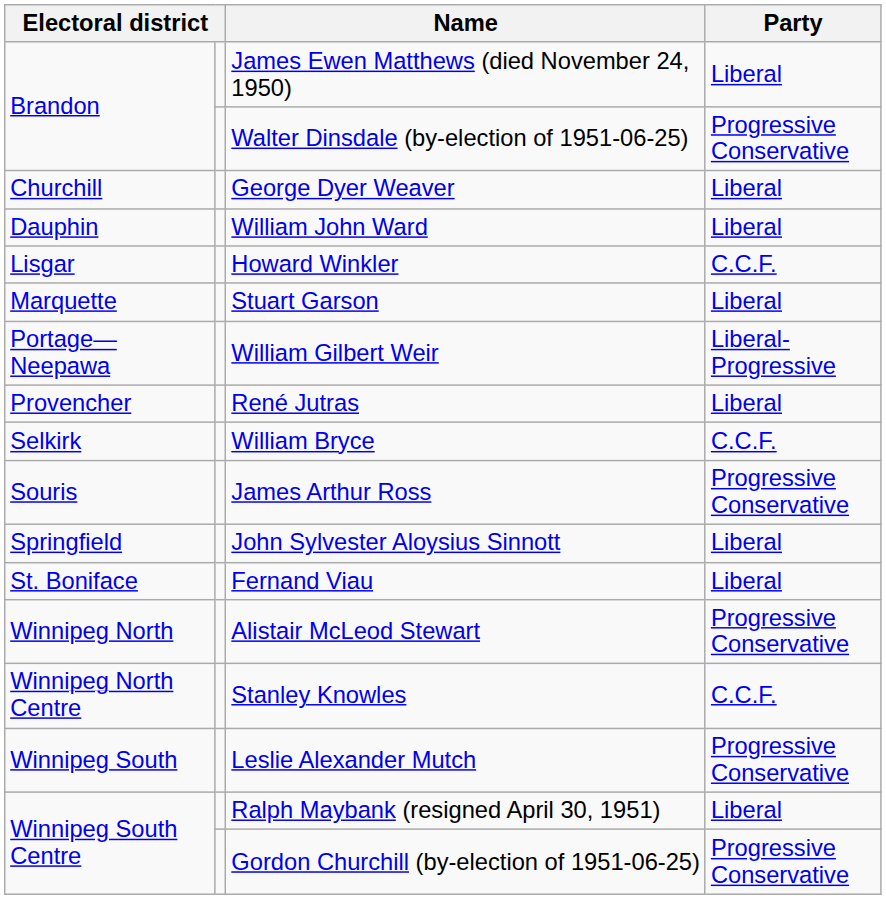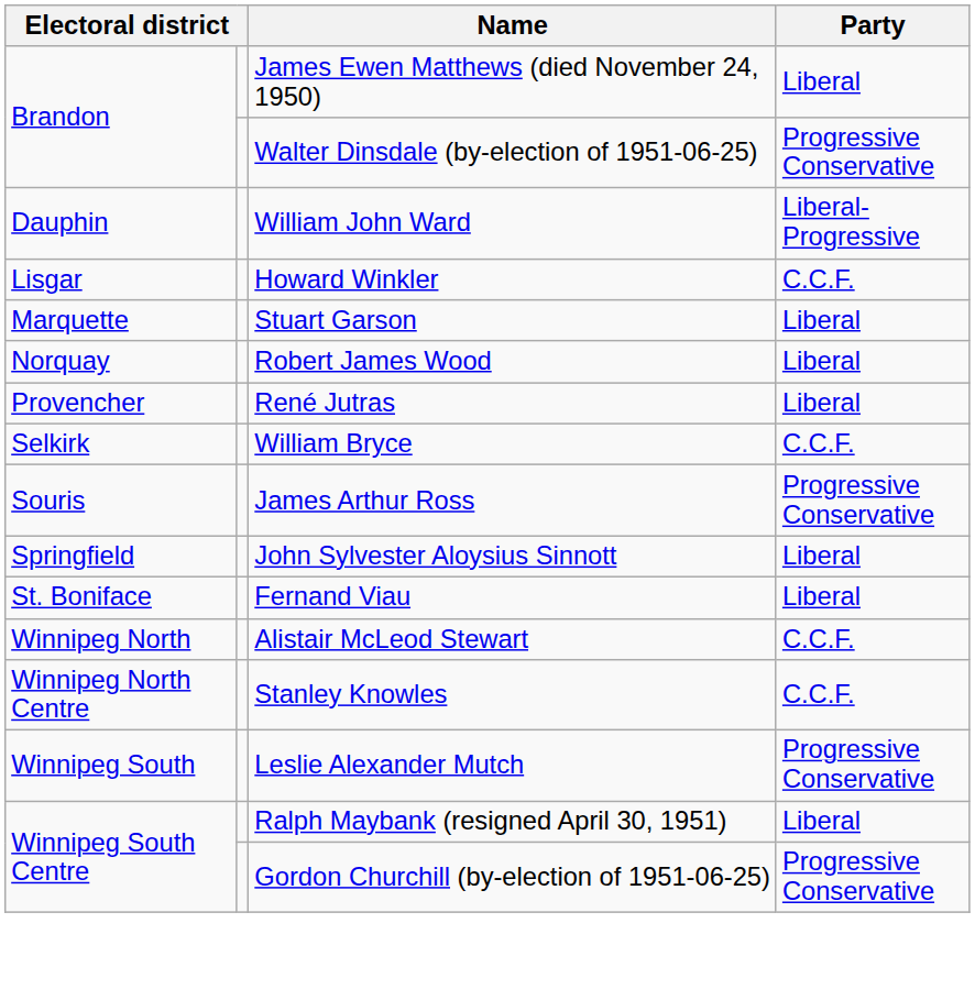 <table class="wikitable" width=95%>
 <tr>
 <th colspan=2 width=25%>Electoral district</th>
 <th>Name</th>
 <th width=20%>Party</th>
 </tr>
 <tr>
 <td width=24% rowspan=2><a href='#'>Brandon</a></td>
 <td></td>
 <td><a href='#'>James Ewen Matthews</a> (died November 24, 1950)</td>
 <td><a href='#'>Liberal</a></td>
 </tr>
 <tr>
 <td></td>
 <td><a href='#'>Walter Dinsdale</a> (by-election of 1951-06-25)</td>
 <td><a href='#'>Progressive Conservative</a></td>
 </tr>
 <tr>
-<td><a href='#'>Churchill</a></td>
-<td></td>
-<td><a href='#'>George Dyer Weaver</a></td>
-<td><a href='#'>Liberal</a></td>
-</tr>
-<tr>
 <td><a href='#'>Dauphin</a></td>
 <td></td>
 <td><a href='#'>William John Ward</a></td>
-<td><a href='#'>Liberal</a></td>
+<td><a href='#'>Liberal-Progressive</a></td>
 </tr>
 <tr>
 <td><a href='#'>Lisgar</a></td>
 <td></td>
 <td><a href='#'>Howard Winkler</a></td>
 <td><a href='#'>C.C.F.</a></td>
 </tr>
 <tr>
 <td><a href='#'>Marquette</a></td>
 <td></td>
 <td><a href='#'>Stuart Garson</a></td>
 <td><a href='#'>Liberal</a></td>
 </tr>
 <tr>
-<td><a href='#'>Portage—Neepawa</a></td>
+<td><a href='#'>Norquay</a></td>
 <td></td>
-<td><a href='#'>William Gilbert Weir</a></td>
-<td><a href='#'>Liberal-Progressive</a></td>
+<td><a href='#'>Robert James Wood</a></td>
+<td><a href='#'>Liberal</a></td>
 </tr>
 <tr>
 <td><a href='#'>Provencher</a></td>
 <td></td>
 <td><a href='#'>René Jutras</a></td>
 <td><a href='#'>Liberal</a></td>
 </tr>
 <tr>
 <td><a href='#'>Selkirk</a></td>
 <td></td>
 <td><a href='#'>William Bryce</a></td>
 <td><a href='#'>C.C.F.</a></td>
 </tr>
 <tr>
 <td><a href='#'>Souris</a></td>
 <td></td>
 <td><a href='#'>James Arthur Ross</a></td>
 <td><a href='#'>Progressive Conservative</a></td>
 </tr>
 <tr>
 <td><a href='#'>Springfield</a></td>
 <td></td>
 <td><a href='#'>John Sylvester Aloysius Sinnott</a></td>
 <td><a href='#'>Liberal</a></td>
 </tr>
 <tr>
 <td><a href='#'>St. Boniface</a></td>
 <td></td>
 <td><a href='#'>Fernand Viau</a></td>
 <td><a href='#'>Liberal</a></td>
 </tr>
 <tr>
 <td><a href='#'>Winnipeg North</a></td>
 <td></td>
 <td><a href='#'>Alistair McLeod Stewart</a></td>
-<td><a href='#'>Progressive Conservative</a></td>
+<td><a href='#'>C.C.F.</a></td>
 </tr>
 <tr>
 <td><a href='#'>Winnipeg North Centre</a></td>
 <td></td>
 <td><a href='#'>Stanley Knowles</a></td>
 <td><a href='#'>C.C.F.</a></td>
 </tr>
 <tr>
 <td><a href='#'>Winnipeg South</a></td>
 <td></td>
 <td><a href='#'>Leslie Alexander Mutch</a></td>
 <td><a href='#'>Progressive Conservative</a></td>
 </tr>
 <tr>
 <td rowspan=2><a href='#'>Winnipeg South Centre</a></td>
 <td></td>
 <td><a href='#'>Ralph Maybank</a> (resigned April 30, 1951)</td>
 <td><a href='#'>Liberal</a></td>
 </tr>
 <tr>
 <td></td>
 <td><a href='#'>Gordon Churchill</a> (by-election of 1951-06-25)</td>
 <td><a href='#'>Progressive Conservative</a></td>
 </tr>
 </table>
